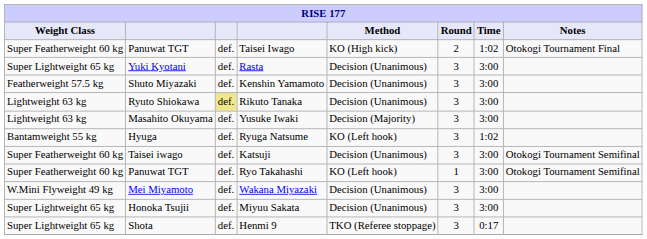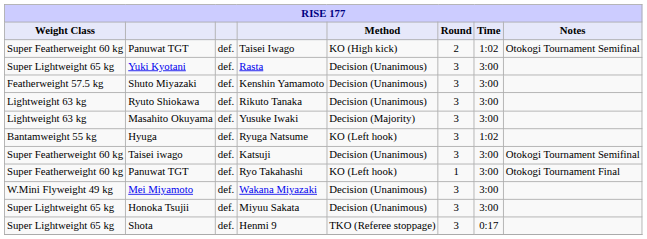 <table class="wikitable" style="font-size: 80%;">
 <tr>
 <th colspan="8" style="background-color: #ccf; color: #000080; text-align: center;"><strong>RISE 177</strong></th>
 </tr>
 <tr>
 <th colspan="1" style="background-color: #E6E8FA; color: #000000; text-align: center;">Weight Class</th>
 <th colspan="1" style="background-color: #E6E8FA; color: #000000; text-align: center;"></th>
 <th colspan="1" style="background-color: #E6E8FA; color: #000000; text-align: center;"></th>
 <th colspan="1" style="background-color: #E6E8FA; color: #000000; text-align: center;"></th>
 <th colspan="1" style="background-color: #E6E8FA; color: #000000; text-align: center;">Method</th>
 <th colspan="1" style="background-color: #E6E8FA; color: #000000; text-align: center;">Round</th>
 <th colspan="1" style="background-color: #E6E8FA; color: #000000; text-align: center;">Time</th>
 <th colspan="1" style="background-color: #E6E8FA; color: #000000; text-align: center;">Notes</th>
 </tr>
 <tr>
 <td>Super Featherweight 60 kg</td>
 <td> Panuwat TGT</td>
 <td align="center">def.</td>
 <td> Taisei Iwago</td>
 <td>KO (High kick)</td>
 <td align="center">2</td>
 <td align="center">1:02</td>
-<td>Otokogi Tournament Final</td>
+<td>Otokogi Tournament Semifinal</td>
 </tr>
 <tr>
 <td>Super Lightweight 65 kg</td>
 <td> <a href='#'>Yuki Kyotani</a></td>
 <td align="center">def.</td>
 <td> <a href='#'>Rasta</a></td>
 <td>Decision (Unanimous)</td>
 <td align="center">3</td>
 <td align="center">3:00</td>
 <td></td>
 </tr>
 <tr>
 <td>Featherweight 57.5 kg</td>
 <td> Shuto Miyazaki</td>
 <td align="center">def.</td>
 <td> Kenshin Yamamoto</td>
 <td>Decision (Unanimous)</td>
 <td align="center">3</td>
 <td align="center">3:00</td>
 <td></td>
 </tr>
 <tr>
 <td>Lightweight 63 kg</td>
 <td> Ryuto Shiokawa</td>
-<td align="center" style="background: khaki;">def.</td>
+<td align="center">def.</td>
 <td> Rikuto Tanaka</td>
 <td>Decision (Unanimous)</td>
 <td align="center">3</td>
 <td align="center">3:00</td>
 <td></td>
 </tr>
 <tr>
 <td>Lightweight 63 kg</td>
 <td> Masahito Okuyama</td>
 <td align="center">def.</td>
 <td> Yusuke Iwaki</td>
 <td>Decision (Majority)</td>
 <td align="center">3</td>
 <td align="center">3:00</td>
 <td></td>
 </tr>
 <tr>
 <td>Bantamweight 55 kg</td>
 <td> Hyuga</td>
 <td align="center">def.</td>
 <td> Ryuga Natsume</td>
 <td>KO (Left hook)</td>
 <td align="center">3</td>
 <td align="center">1:02</td>
 <td></td>
 </tr>
 <tr>
 <td>Super Featherweight 60 kg</td>
 <td> Taisei iwago</td>
 <td align="center">def.</td>
 <td> Katsuji</td>
 <td>Decision (Unanimous)</td>
 <td align="center">3</td>
 <td align="center">3:00</td>
 <td>Otokogi Tournament Semifinal</td>
 </tr>
 <tr>
 <td>Super Featherweight 60 kg</td>
 <td> Panuwat TGT</td>
 <td align="center">def.</td>
 <td> Ryo Takahashi</td>
 <td>KO (Left hook)</td>
 <td align="center">1</td>
 <td align="center">3:00</td>
-<td>Otokogi Tournament Semifinal</td>
+<td>Otokogi Tournament Final</td>
 </tr>
 <tr>
 <td>W.Mini Flyweight 49 kg</td>
 <td> <a href='#'>Mei Miyamoto</a></td>
 <td align="center">def.</td>
 <td> <a href='#'>Wakana Miyazaki</a></td>
 <td>Decision (Unanimous)</td>
 <td align="center">3</td>
 <td align="center">3:00</td>
 <td></td>
 </tr>
 <tr>
 <td>Super Lightweight 65 kg</td>
 <td> Honoka Tsujii</td>
 <td align="center">def.</td>
 <td> Miyuu Sakata</td>
 <td>Decision (Unanimous)</td>
 <td align="center">3</td>
 <td align="center">3:00</td>
 <td></td>
 </tr>
 <tr>
 <td>Super Lightweight 65 kg</td>
 <td> Shota</td>
 <td align="center">def.</td>
 <td> Henmi 9</td>
 <td>TKO (Referee stoppage)</td>
 <td align="center">3</td>
 <td align="center">0:17</td>
 <td></td>
 </tr>
 <tr>
 </tr>
 </table>
